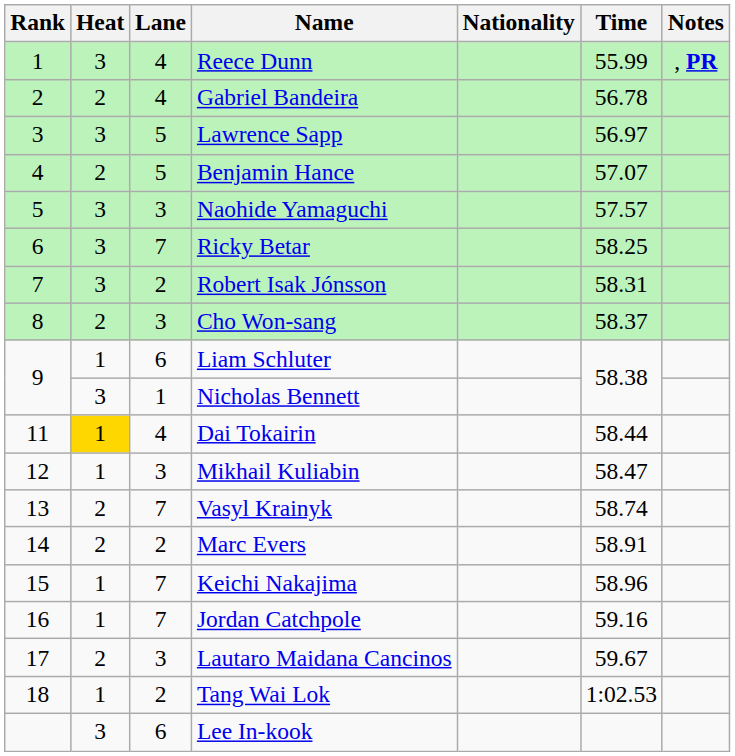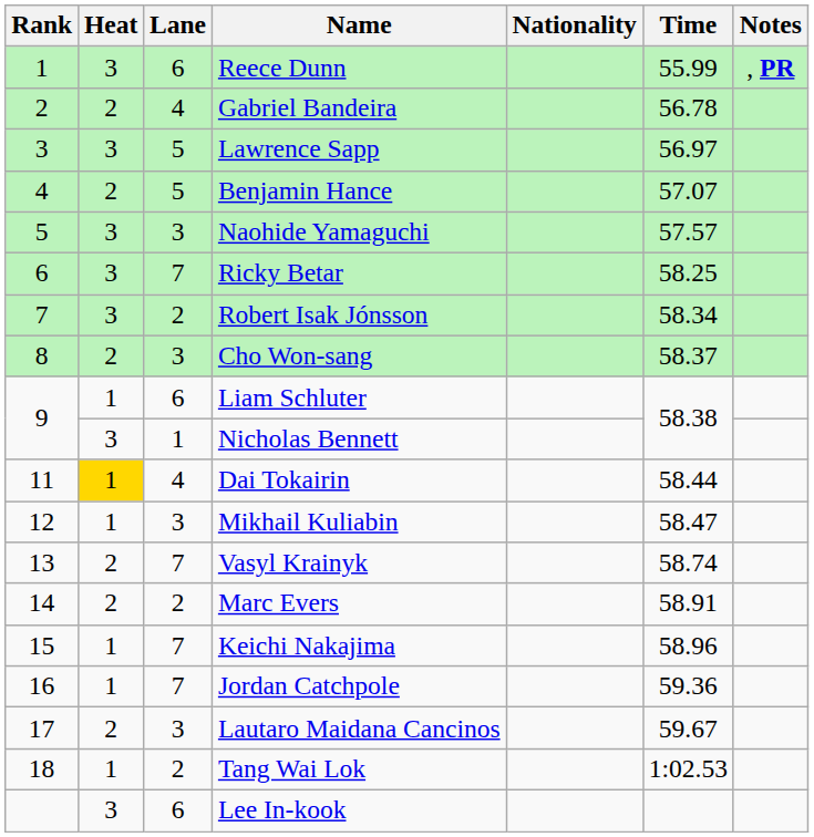 <table class="wikitable sortable" style="text-align:center">
 <tr>
 <th>Rank</th>
 <th>Heat</th>
 <th>Lane</th>
 <th>Name</th>
 <th>Nationality</th>
 <th>Time</th>
 <th>Notes</th>
 </tr>
 <tr bgcolor=bbf3bb>
 <td>1</td>
 <td>3</td>
-<td>4</td>
+<td>6</td>
 <td align=left><a href='#'>Reece Dunn</a></td>
 <td align=left></td>
 <td>55.99</td>
 <td>, <strong><a href='#'>PR</a></strong></td>
 </tr>
 <tr bgcolor=bbf3bb>
 <td>2</td>
 <td>2</td>
 <td>4</td>
 <td align=left><a href='#'>Gabriel Bandeira</a></td>
 <td align=left></td>
 <td>56.78</td>
 <td></td>
 </tr>
 <tr bgcolor=bbf3bb>
 <td>3</td>
 <td>3</td>
 <td>5</td>
 <td align=left><a href='#'>Lawrence Sapp</a></td>
 <td align=left></td>
 <td>56.97</td>
 <td></td>
 </tr>
 <tr bgcolor=bbf3bb>
 <td>4</td>
 <td>2</td>
 <td>5</td>
 <td align=left><a href='#'>Benjamin Hance</a></td>
 <td align=left></td>
 <td>57.07</td>
 <td></td>
 </tr>
 <tr bgcolor=bbf3bb>
 <td>5</td>
 <td>3</td>
 <td>3</td>
 <td align=left><a href='#'>Naohide Yamaguchi</a></td>
 <td align=left></td>
 <td>57.57</td>
 <td></td>
 </tr>
 <tr bgcolor=bbf3bb>
 <td>6</td>
 <td>3</td>
 <td>7</td>
 <td align=left><a href='#'>Ricky Betar</a></td>
 <td align=left></td>
 <td>58.25</td>
 <td></td>
 </tr>
 <tr bgcolor=bbf3bb>
 <td>7</td>
 <td>3</td>
 <td>2</td>
 <td align=left><a href='#'>Robert Isak Jónsson</a></td>
 <td align=left></td>
-<td>58.31</td>
+<td>58.34</td>
 <td></td>
 </tr>
 <tr bgcolor=bbf3bb>
 <td>8</td>
 <td>2</td>
 <td>3</td>
 <td align=left><a href='#'>Cho Won-sang</a></td>
 <td align=left></td>
 <td>58.37</td>
 <td></td>
 </tr>
 <tr>
 <td rowspan=2>9</td>
 <td>1</td>
 <td>6</td>
 <td align=left><a href='#'>Liam Schluter</a></td>
 <td align=left></td>
 <td rowspan=2>58.38</td>
 <td></td>
 </tr>
 <tr>
 <td>3</td>
 <td>1</td>
 <td align=left><a href='#'>Nicholas Bennett</a></td>
 <td align=left></td>
 <td></td>
 </tr>
 <tr>
 <td>11</td>
 <td style="background: gold;">1</td>
 <td>4</td>
 <td align=left><a href='#'>Dai Tokairin</a></td>
 <td align=left></td>
 <td>58.44</td>
 <td></td>
 </tr>
 <tr>
 <td>12</td>
 <td>1</td>
 <td>3</td>
 <td align=left><a href='#'>Mikhail Kuliabin</a></td>
 <td align=left></td>
 <td>58.47</td>
 <td></td>
 </tr>
 <tr>
 <td>13</td>
 <td>2</td>
 <td>7</td>
 <td align=left><a href='#'>Vasyl Krainyk</a></td>
 <td align=left></td>
 <td>58.74</td>
 <td></td>
 </tr>
 <tr>
 <td>14</td>
 <td>2</td>
 <td>2</td>
 <td align=left><a href='#'>Marc Evers</a></td>
 <td align=left></td>
 <td>58.91</td>
 <td></td>
 </tr>
 <tr>
 <td>15</td>
 <td>1</td>
 <td>7</td>
 <td align=left><a href='#'>Keichi Nakajima</a></td>
 <td align=left></td>
 <td>58.96</td>
 <td></td>
 </tr>
 <tr>
 <td>16</td>
 <td>1</td>
 <td>7</td>
 <td align=left><a href='#'>Jordan Catchpole</a></td>
 <td align=left></td>
-<td>59.16</td>
+<td>59.36</td>
 <td></td>
 </tr>
 <tr>
 <td>17</td>
 <td>2</td>
 <td>3</td>
 <td align=left><a href='#'>Lautaro Maidana Cancinos</a></td>
 <td align=left></td>
 <td>59.67</td>
 <td></td>
 </tr>
 <tr>
 <td>18</td>
 <td>1</td>
 <td>2</td>
 <td align=left><a href='#'>Tang Wai Lok</a></td>
 <td align=left></td>
 <td>1:02.53</td>
 <td></td>
 </tr>
 <tr>
 <td></td>
 <td>3</td>
 <td>6</td>
 <td align=left><a href='#'>Lee In-kook</a></td>
 <td align=left></td>
 <td></td>
 <td></td>
 </tr>
 </table>
